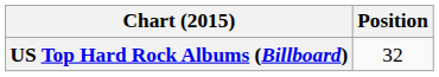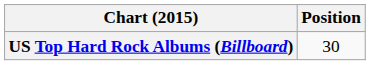 <table class="wikitable sortable plainrowheaders" style="text-align:center">
 <tr>
 <th scope="col">Chart (2015)</th>
 <th scope="col">Position</th>
 </tr>
 <tr>
 <th scope="row">US <a href='#'>Top Hard Rock Albums</a> (<em><a href='#'>Billboard</a></em>)</th>
-<td>32</td>
+<td>30</td>
 </tr>
 </table>
